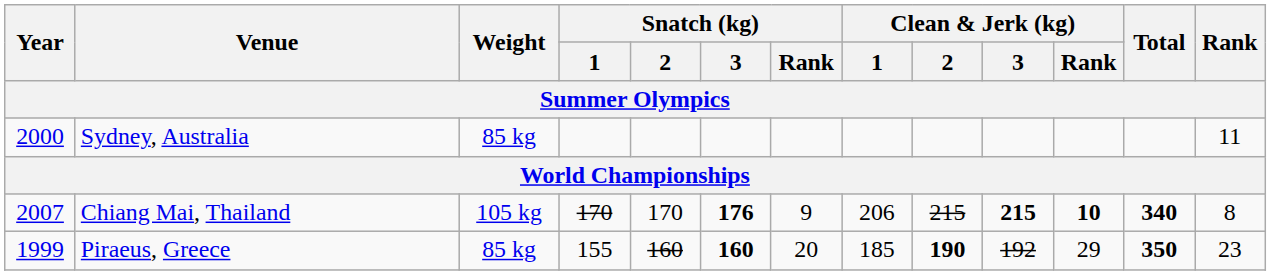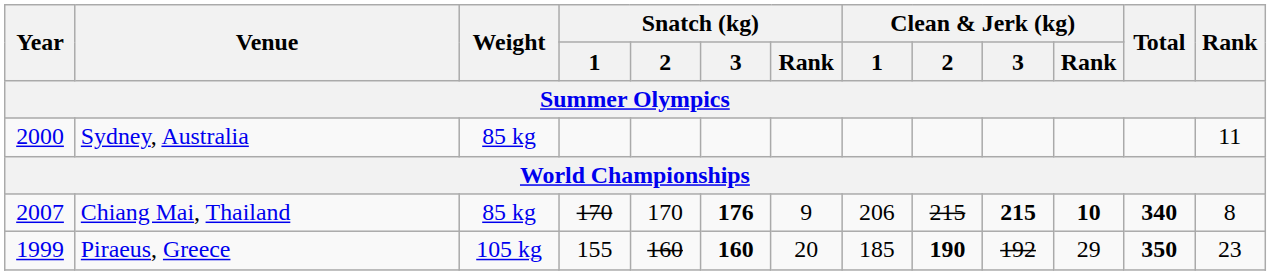 <table class="wikitable" style="text-align:center;">
 <tr>
 <th rowspan=2 width=40>Year</th>
 <th rowspan=2 width=250>Venue</th>
 <th rowspan=2 width=60>Weight</th>
 <th colspan=4>Snatch (kg)</th>
 <th colspan=4>Clean & Jerk (kg)</th>
 <th rowspan=2 width=40>Total</th>
 <th rowspan=2 width=40>Rank</th>
 </tr>
 <tr>
 <th width=40>1</th>
 <th width=40>2</th>
 <th width=40>3</th>
 <th width=40>Rank</th>
 <th width=40>1</th>
 <th width=40>2</th>
 <th width=40>3</th>
 <th width=40>Rank</th>
 </tr>
 <tr>
 <th colspan=13><a href='#'>Summer Olympics</a></th>
 </tr>
 <tr>
 <td><a href='#'>2000</a></td>
 <td align=left> <a href='#'>Sydney</a>, <a href='#'>Australia</a></td>
 <td><a href='#'>85 kg</a></td>
 <td></td>
 <td></td>
 <td></td>
 <td></td>
 <td></td>
 <td></td>
 <td></td>
 <td></td>
 <td></td>
 <td>11</td>
 </tr>
 <tr>
 <th colspan=13><a href='#'>World Championships</a></th>
 </tr>
 <tr>
 <td><a href='#'>2007</a></td>
 <td align=left> <a href='#'>Chiang Mai</a>, <a href='#'>Thailand</a></td>
-<td><a href='#'>105 kg</a></td>
+<td><a href='#'>85 kg</a></td>
 <td><s>170 </s></td>
 <td>170</td>
 <td><strong>176</strong></td>
 <td>9</td>
 <td>206</td>
 <td><s>215 </s></td>
 <td><strong>215</strong></td>
 <td><strong>10</strong></td>
 <td><strong>340</strong></td>
 <td>8</td>
 </tr>
 <tr>
 <td><a href='#'>1999</a></td>
 <td align=left> <a href='#'>Piraeus</a>, <a href='#'>Greece</a></td>
-<td><a href='#'>85 kg</a></td>
+<td><a href='#'>105 kg</a></td>
 <td>155</td>
 <td><s>160 </s></td>
 <td><strong>160</strong></td>
 <td>20</td>
 <td>185</td>
 <td><strong>190</strong></td>
 <td><s>192 </s></td>
 <td>29</td>
 <td><strong>350</strong></td>
 <td>23</td>
 </tr>
 </table>
